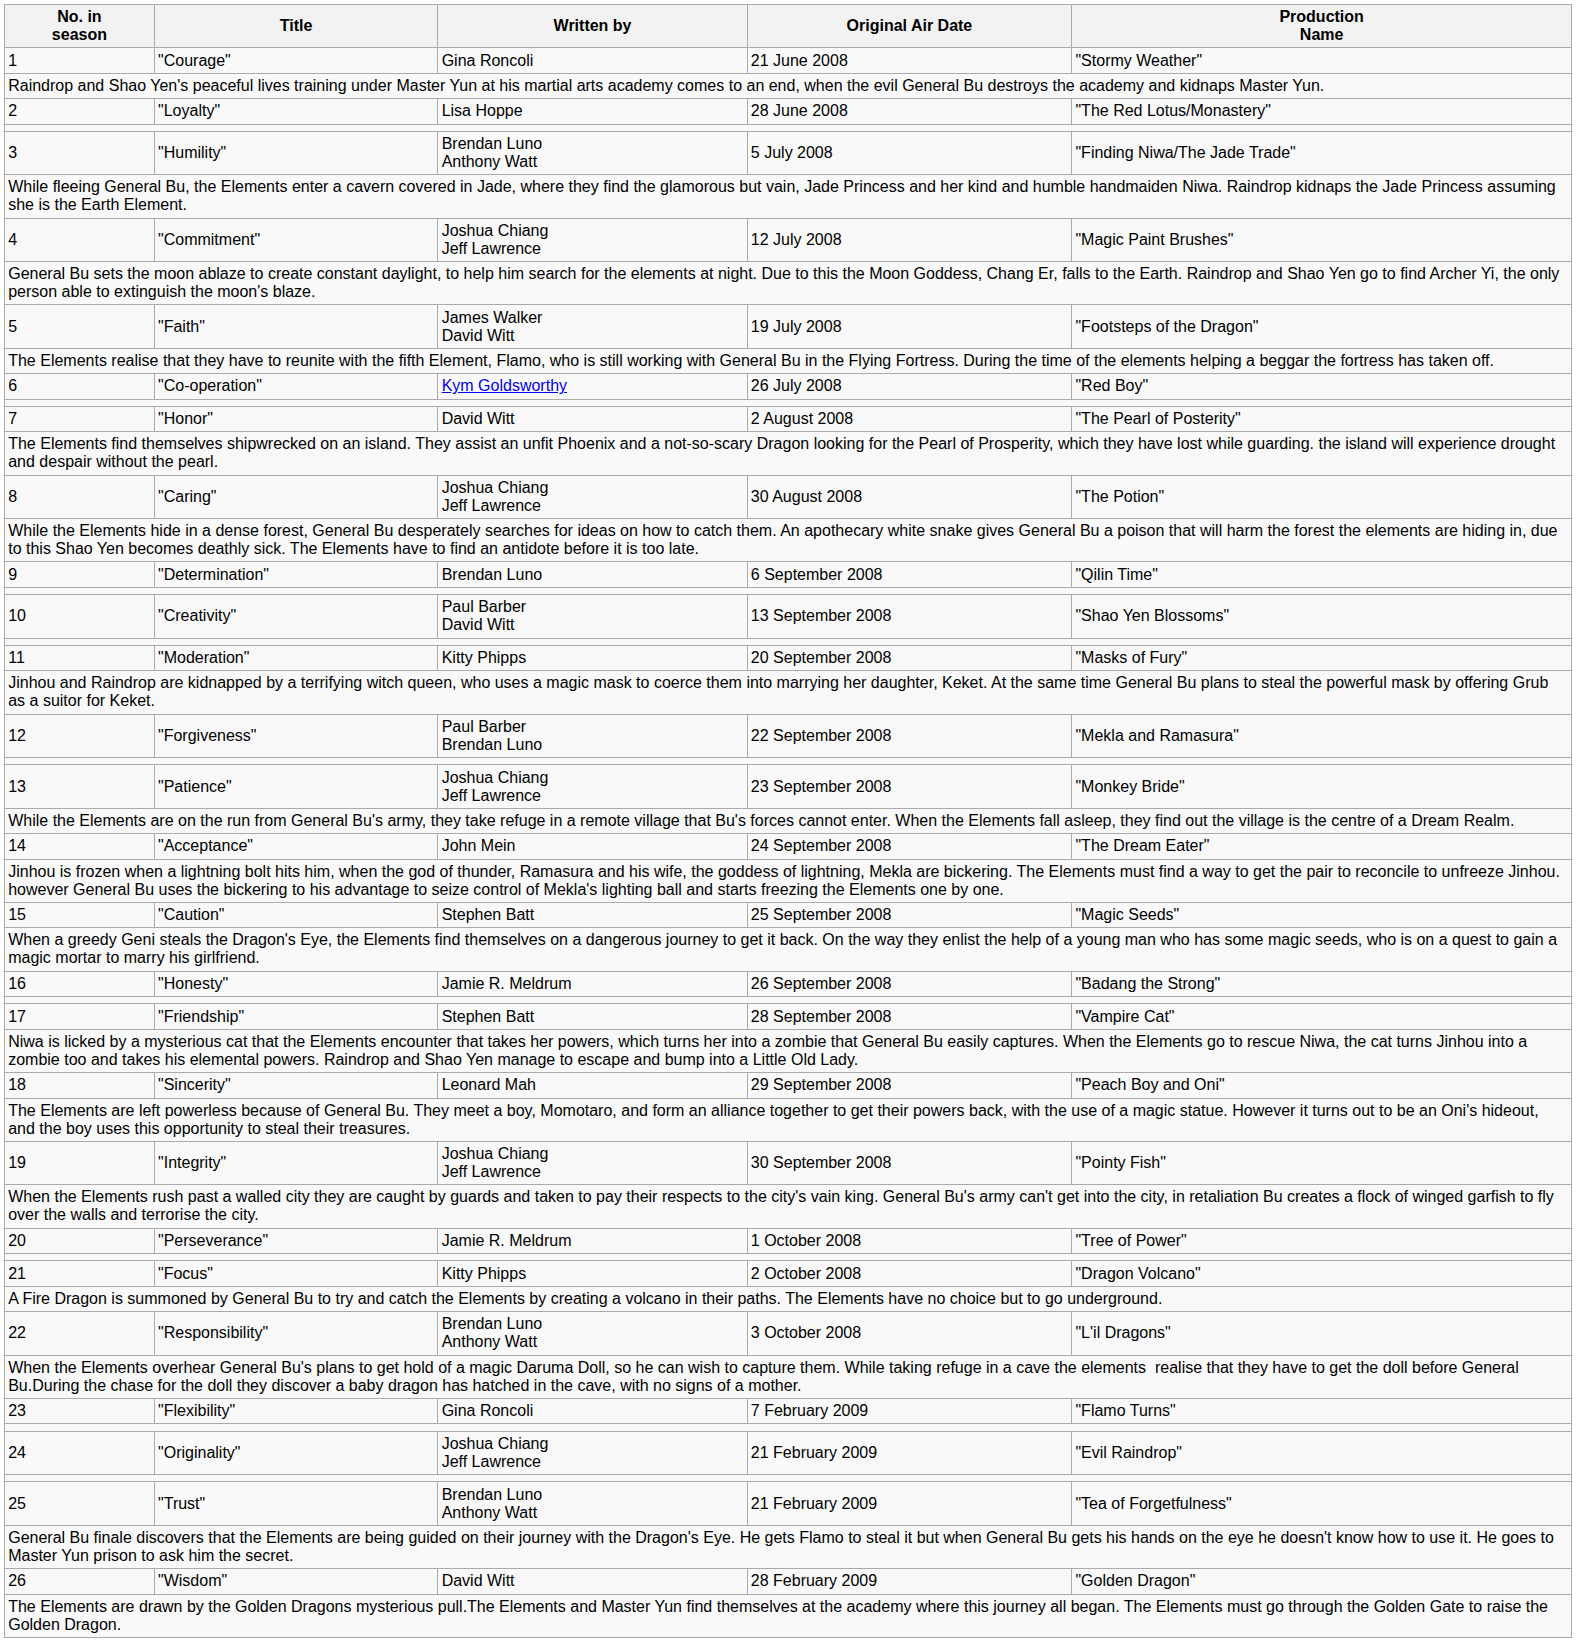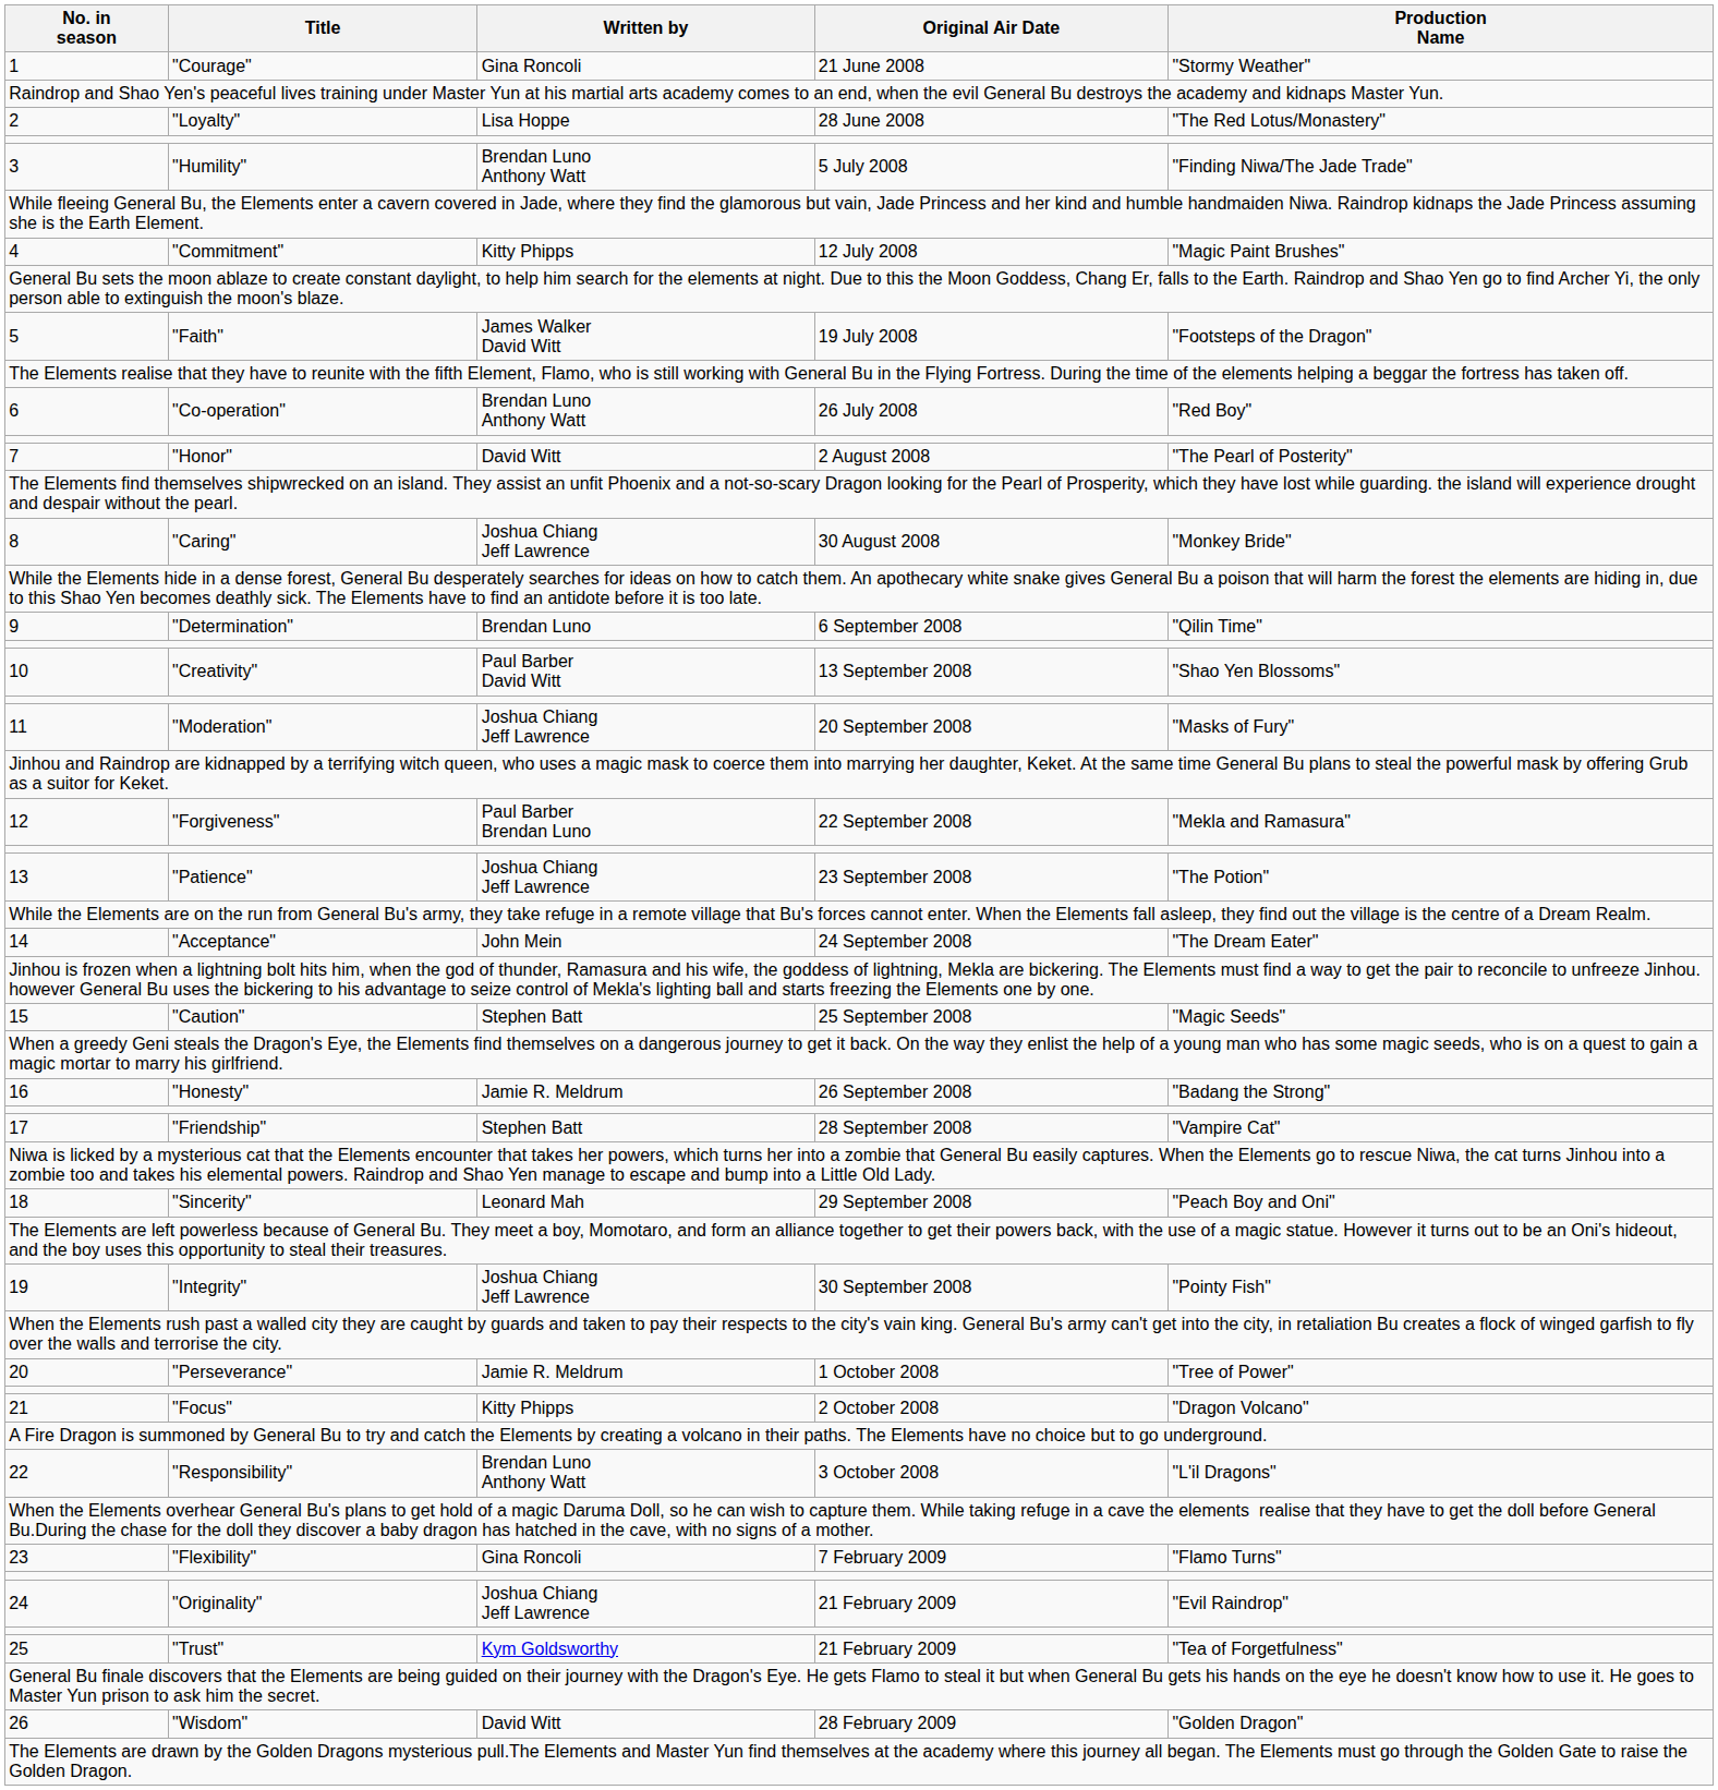 <table class="wikitable">
 <tr>
 <th>No. in<br>season</th>
 <th>Title</th>
 <th>Written by</th>
 <th>Original Air Date</th>
 <th>Production<br>Name</th>
 </tr>
 <tr>
 <td>1</td>
 <td>"Courage"</td>
 <td>Gina Roncoli</td>
 <td>21 June 2008</td>
 <td>"Stormy Weather"</td>
 </tr>
 <tr>
 <td colspan="5">Raindrop and Shao Yen's peaceful lives training under Master Yun at his martial arts academy comes to an end, when the evil General Bu destroys the academy and kidnaps Master Yun.</td>
 </tr>
 <tr>
 <td>2</td>
 <td>"Loyalty"</td>
 <td>Lisa Hoppe</td>
 <td>28 June 2008</td>
 <td>"The Red Lotus/Monastery"</td>
 </tr>
 <tr>
 <td colspan="5"></td>
 </tr>
 <tr>
 <td>3</td>
 <td>"Humility"</td>
 <td>Brendan Luno<br>Anthony Watt</td>
 <td>5 July 2008</td>
 <td>"Finding Niwa/The Jade Trade"</td>
 </tr>
 <tr>
 <td colspan="5">While fleeing General Bu, the Elements enter a cavern covered in Jade, where they find the glamorous but vain, Jade Princess and her kind and humble handmaiden Niwa. Raindrop kidnaps the Jade Princess assuming she is the Earth Element.</td>
 </tr>
 <tr>
 <td>4</td>
 <td>"Commitment"</td>
-<td>Joshua Chiang<br>Jeff Lawrence</td>
+<td>Kitty Phipps</td>
 <td>12 July 2008</td>
 <td>"Magic Paint Brushes"</td>
 </tr>
 <tr>
 <td colspan="5">General Bu sets the moon ablaze to create constant daylight, to help him search for the elements at night. Due to this the Moon Goddess, Chang Er, falls to the Earth. Raindrop and Shao Yen go to find Archer Yi, the only person able to extinguish the moon's blaze.</td>
 </tr>
 <tr>
 <td>5</td>
 <td>"Faith"</td>
 <td>James Walker<br>David Witt</td>
 <td>19 July 2008</td>
 <td>"Footsteps of the Dragon"</td>
 </tr>
 <tr>
 <td colspan="5">The Elements realise that they have to reunite with the fifth Element, Flamo, who is still working with General Bu in the Flying Fortress. During the time of the elements helping a beggar the fortress has taken off.</td>
 </tr>
 <tr>
 <td>6</td>
 <td>"Co-operation"</td>
-<td><a href='#'>Kym Goldsworthy</a></td>
+<td>Brendan Luno<br>Anthony Watt</td>
 <td>26 July 2008</td>
 <td>"Red Boy"</td>
 </tr>
 <tr>
 <td colspan="5"></td>
 </tr>
 <tr>
 <td>7</td>
 <td>"Honor"</td>
 <td>David Witt</td>
 <td>2 August 2008</td>
 <td>"The Pearl of Posterity"</td>
 </tr>
 <tr>
 <td colspan="5">The Elements find themselves shipwrecked on an island. They assist an unfit Phoenix and a not-so-scary Dragon looking for the Pearl of Prosperity, which they have lost while guarding. the island will experience drought and despair without the pearl.</td>
 </tr>
 <tr>
 <td>8</td>
 <td>"Caring"</td>
 <td>Joshua Chiang<br>Jeff Lawrence</td>
 <td>30 August 2008</td>
-<td>"The Potion"</td>
+<td>"Monkey Bride"</td>
 </tr>
 <tr>
 <td colspan="5">While the Elements hide in a dense forest, General Bu desperately searches for ideas on how to catch them. An apothecary white snake gives General Bu a poison that will harm the forest the elements are hiding in, due to this Shao Yen becomes deathly sick. The Elements have to find an antidote before it is too late.</td>
 </tr>
 <tr>
 <td>9</td>
 <td>"Determination"</td>
 <td>Brendan Luno</td>
 <td>6 September 2008</td>
 <td>"Qilin Time"</td>
 </tr>
 <tr>
 <td colspan="5"></td>
 </tr>
 <tr>
 <td>10</td>
 <td>"Creativity"</td>
 <td>Paul Barber<br>David Witt</td>
 <td>13 September 2008</td>
 <td>"Shao Yen Blossoms"</td>
 </tr>
 <tr>
 <td colspan="5"></td>
 </tr>
 <tr>
 <td>11</td>
 <td>"Moderation"</td>
-<td>Kitty Phipps</td>
+<td>Joshua Chiang<br>Jeff Lawrence</td>
 <td>20 September 2008</td>
 <td>"Masks of Fury"</td>
 </tr>
 <tr>
 <td colspan="5">Jinhou and Raindrop are kidnapped by a terrifying witch queen, who uses a magic mask to coerce them into marrying her daughter, Keket. At the same time General Bu plans to steal the powerful mask by offering Grub as a suitor for Keket.</td>
 </tr>
 <tr>
 <td>12</td>
 <td>"Forgiveness"</td>
 <td>Paul Barber<br>Brendan Luno</td>
 <td>22 September 2008</td>
 <td>"Mekla and Ramasura"</td>
 </tr>
 <tr>
 <td colspan="5"></td>
 </tr>
 <tr>
 <td>13</td>
 <td>"Patience"</td>
 <td>Joshua Chiang<br>Jeff Lawrence</td>
 <td>23 September 2008</td>
-<td>"Monkey Bride"</td>
+<td>"The Potion"</td>
 </tr>
 <tr>
 <td colspan="5">While the Elements are on the run from General Bu's army, they take refuge in a remote village that Bu's forces cannot enter. When the Elements fall asleep, they find out the village is the centre of a Dream Realm.</td>
 </tr>
 <tr>
 <td>14</td>
 <td>"Acceptance"</td>
 <td>John Mein</td>
 <td>24 September 2008</td>
 <td>"The Dream Eater"</td>
 </tr>
 <tr>
 <td colspan="5">Jinhou is frozen when a lightning bolt hits him, when the god of thunder, Ramasura and his wife, the goddess of lightning, Mekla are bickering. The Elements must find a way to get the pair to reconcile to unfreeze Jinhou. however General Bu uses the bickering to his advantage to seize control of Mekla's lighting ball and starts freezing the Elements one by one.</td>
 </tr>
 <tr>
 <td>15</td>
 <td>"Caution"</td>
 <td>Stephen Batt</td>
 <td>25 September 2008</td>
 <td>"Magic Seeds"</td>
 </tr>
 <tr>
 <td colspan="5">When a greedy Geni steals the Dragon's Eye, the Elements find themselves on a dangerous journey to get it back. On the way they enlist the help of a young man who has some magic seeds, who is on a quest to gain a magic mortar to marry his girlfriend.</td>
 </tr>
 <tr>
 <td>16</td>
 <td>"Honesty"</td>
 <td>Jamie R. Meldrum</td>
 <td>26 September 2008</td>
 <td>"Badang the Strong"</td>
 </tr>
 <tr>
 <td colspan="5"></td>
 </tr>
 <tr>
 <td>17</td>
 <td>"Friendship"</td>
 <td>Stephen Batt</td>
 <td>28 September 2008</td>
 <td>"Vampire Cat"</td>
 </tr>
 <tr>
 <td colspan="5">Niwa is licked by a mysterious cat that the Elements encounter that takes her powers, which turns her into a zombie that General Bu easily captures. When the Elements go to rescue Niwa, the cat turns Jinhou into a zombie too and takes his elemental powers. Raindrop and Shao Yen manage to escape and bump into a Little Old Lady.</td>
 </tr>
 <tr>
 <td>18</td>
 <td>"Sincerity"</td>
 <td>Leonard Mah</td>
 <td>29 September 2008</td>
 <td>"Peach Boy and Oni"</td>
 </tr>
 <tr>
 <td colspan="5">The Elements are left powerless because of General Bu. They meet a boy, Momotaro, and form an alliance together to get their powers back, with the use of a magic statue. However it turns out to be an Oni's hideout, and the boy uses this opportunity to steal their treasures.</td>
 </tr>
 <tr>
 <td>19</td>
 <td>"Integrity"</td>
 <td>Joshua Chiang<br>Jeff Lawrence</td>
 <td>30 September 2008</td>
 <td>"Pointy Fish"</td>
 </tr>
 <tr>
 <td colspan="5">When the Elements rush past a walled city they are caught by guards and taken to pay their respects to the city's vain king. General Bu's army can't get into the city, in retaliation Bu creates a flock of winged garfish to fly over the walls and terrorise the city.</td>
 </tr>
 <tr>
 <td>20</td>
 <td>"Perseverance"</td>
 <td>Jamie R. Meldrum</td>
 <td>1 October 2008</td>
 <td>"Tree of Power"</td>
 </tr>
 <tr>
 <td colspan="5"></td>
 </tr>
 <tr>
 <td>21</td>
 <td>"Focus"</td>
 <td>Kitty Phipps</td>
 <td>2 October 2008</td>
 <td>"Dragon Volcano"</td>
 </tr>
 <tr>
 <td colspan="5">A Fire Dragon is summoned by General Bu to try and catch the Elements by creating a volcano in their paths. The Elements have no choice but to go underground.</td>
 </tr>
 <tr>
 <td>22</td>
 <td>"Responsibility"</td>
 <td>Brendan Luno<br>Anthony Watt</td>
 <td>3 October 2008</td>
 <td>"L'il Dragons"</td>
 </tr>
 <tr>
 <td colspan="5">When the Elements overhear General Bu's plans to get hold of a magic Daruma Doll, so he can wish to capture them. While taking refuge in a cave the elements  realise that they have to get the doll before General Bu.During the chase for the doll they discover a baby dragon has hatched in the cave, with no signs of a mother.</td>
 </tr>
 <tr>
 <td>23</td>
 <td>"Flexibility"</td>
 <td>Gina Roncoli</td>
 <td>7 February 2009</td>
 <td>"Flamo Turns"</td>
 </tr>
 <tr>
 <td colspan="5"></td>
 </tr>
 <tr>
 <td>24</td>
 <td>"Originality"</td>
 <td>Joshua Chiang<br>Jeff Lawrence</td>
 <td>21 February 2009</td>
 <td>"Evil Raindrop"</td>
 </tr>
 <tr>
 <td colspan="5"></td>
 </tr>
 <tr>
 <td>25</td>
 <td>"Trust"</td>
-<td>Brendan Luno<br>Anthony Watt</td>
+<td><a href='#'>Kym Goldsworthy</a></td>
 <td>21 February 2009</td>
 <td>"Tea of Forgetfulness"</td>
 </tr>
 <tr>
 <td colspan="5">General Bu finale discovers that the Elements are being guided on their journey with the Dragon's Eye. He gets Flamo to steal it but when General Bu gets his hands on the eye he doesn't know how to use it. He goes to Master Yun prison to ask him the secret.</td>
 </tr>
 <tr>
 <td>26</td>
 <td>"Wisdom"</td>
 <td>David Witt</td>
 <td>28 February 2009</td>
 <td>"Golden Dragon"</td>
 </tr>
 <tr>
 <td colspan="5">The Elements are drawn by the Golden Dragons mysterious pull.The Elements and Master Yun find themselves at the academy where this journey all began. The Elements must go through the Golden Gate to raise the Golden Dragon.</td>
 </tr>
 </table>
